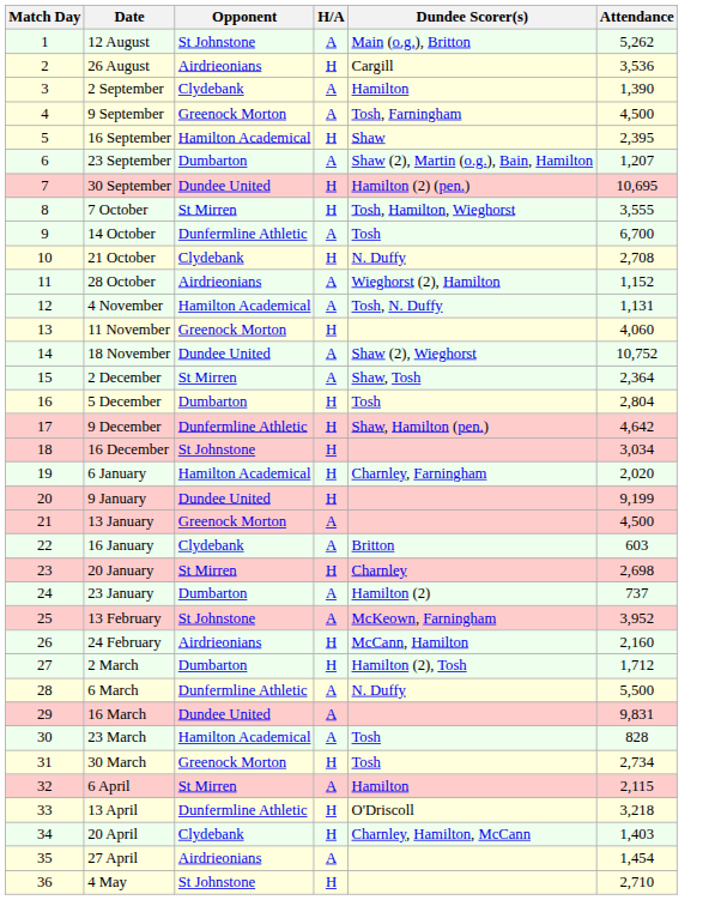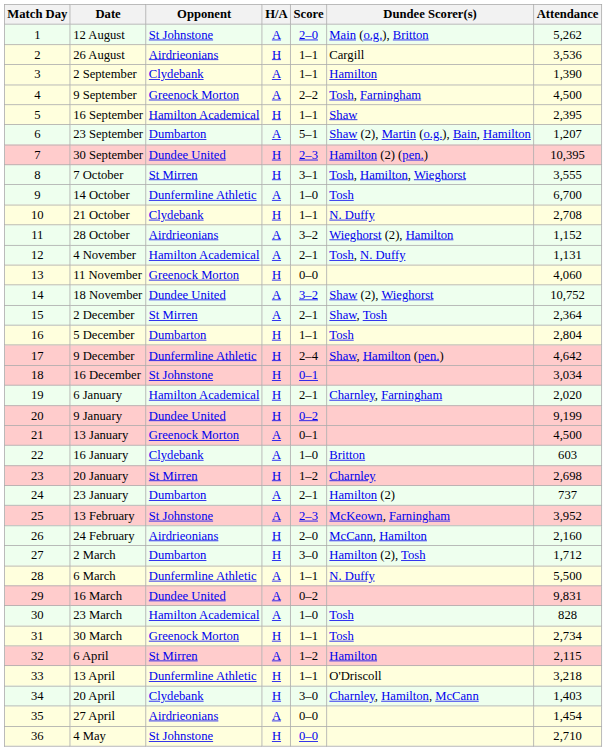 <table class="wikitable" style="text-align:center">
 <tr>
 <th>Match Day</th>
 <th>Date</th>
 <th>Opponent</th>
 <th>H/A</th>
+<th>Score</th>
 <th>Dundee Scorer(s)</th>
 <th>Attendance</th>
 </tr>
 <tr bgcolor="#EEFFEE">
 <td>1</td>
 <td align="left">12 August</td>
 <td align="left"><a href='#'>St Johnstone</a></td>
 <td><a href='#'>A</a></td>
+<td><a href='#'>2–0</a></td>
 <td align="left"><a href='#'>Main</a> (<a href='#'>o.g.</a>), <a href='#'>Britton</a></td>
 <td>5,262</td>
 </tr>
 <tr bgcolor="#FFFFDD">
 <td>2</td>
 <td align="left">26 August</td>
 <td align="left"><a href='#'>Airdrieonians</a></td>
 <td><a href='#'>H</a></td>
+<td>1–1</td>
 <td align="left">Cargill</td>
 <td>3,536</td>
 </tr>
 <tr bgcolor="#FFFFDD">
 <td>3</td>
 <td align="left">2 September</td>
 <td align="left"><a href='#'>Clydebank</a></td>
 <td><a href='#'>A</a></td>
+<td>1–1</td>
 <td align="left"><a href='#'>Hamilton</a></td>
 <td>1,390</td>
 </tr>
 <tr bgcolor="#FFFFDD">
 <td>4</td>
 <td align="left">9 September</td>
 <td align="left"><a href='#'>Greenock Morton</a></td>
 <td><a href='#'>A</a></td>
+<td>2–2</td>
 <td align="left"><a href='#'>Tosh</a>, <a href='#'>Farningham</a></td>
 <td>4,500</td>
 </tr>
 <tr bgcolor="#FFFFDD">
 <td>5</td>
 <td align="left">16 September</td>
 <td align="left"><a href='#'>Hamilton Academical</a></td>
 <td><a href='#'>H</a></td>
+<td>1–1</td>
 <td align="left"><a href='#'>Shaw</a></td>
 <td>2,395</td>
 </tr>
 <tr bgcolor="#EEFFEE">
 <td>6</td>
 <td align="left">23 September</td>
 <td align="left"><a href='#'>Dumbarton</a></td>
 <td><a href='#'>A</a></td>
+<td>5–1</td>
 <td align="left"><a href='#'>Shaw</a> (2), <a href='#'>Martin</a> (<a href='#'>o.g.</a>), <a href='#'>Bain</a>, <a href='#'>Hamilton</a></td>
 <td>1,207</td>
 </tr>
 <tr bgcolor="#FFCCCC">
 <td>7</td>
 <td align="left">30 September</td>
 <td align="left"><a href='#'>Dundee United</a></td>
 <td><a href='#'>H</a></td>
+<td><a href='#'>2–3</a></td>
 <td align="left"><a href='#'>Hamilton</a> (2) (<a href='#'>pen.</a>)</td>
-<td>10,695</td>
+<td>10,395</td>
 </tr>
 <tr bgcolor="#EEFFEE">
 <td>8</td>
 <td align="left">7 October</td>
 <td align="left"><a href='#'>St Mirren</a></td>
 <td><a href='#'>H</a></td>
+<td>3–1</td>
 <td align="left"><a href='#'>Tosh</a>, <a href='#'>Hamilton</a>, <a href='#'>Wieghorst</a></td>
 <td>3,555</td>
 </tr>
 <tr bgcolor="#EEFFEE">
 <td>9</td>
 <td align="left">14 October</td>
 <td align="left"><a href='#'>Dunfermline Athletic</a></td>
 <td><a href='#'>A</a></td>
+<td>1–0</td>
 <td align="left"><a href='#'>Tosh</a></td>
 <td>6,700</td>
 </tr>
 <tr bgcolor="#FFFFDD">
 <td>10</td>
 <td align="left">21 October</td>
 <td align="left"><a href='#'>Clydebank</a></td>
 <td><a href='#'>H</a></td>
+<td>1–1</td>
 <td align="left"><a href='#'>N. Duffy</a></td>
 <td>2,708</td>
 </tr>
 <tr bgcolor="#EEFFEE">
 <td>11</td>
 <td align="left">28 October</td>
 <td align="left"><a href='#'>Airdrieonians</a></td>
 <td><a href='#'>A</a></td>
+<td>3–2</td>
 <td align="left"><a href='#'>Wieghorst</a> (2), <a href='#'>Hamilton</a></td>
 <td>1,152</td>
 </tr>
 <tr bgcolor="#EEFFEE">
 <td>12</td>
 <td align="left">4 November</td>
 <td align="left"><a href='#'>Hamilton Academical</a></td>
 <td><a href='#'>A</a></td>
+<td>2–1</td>
 <td align="left"><a href='#'>Tosh</a>, <a href='#'>N. Duffy</a></td>
 <td>1,131</td>
 </tr>
 <tr bgcolor="#FFFFDD">
 <td>13</td>
 <td align="left">11 November</td>
 <td align="left"><a href='#'>Greenock Morton</a></td>
 <td><a href='#'>H</a></td>
+<td>0–0</td>
 <td align="left"></td>
 <td>4,060</td>
 </tr>
 <tr bgcolor="#EEFFEE">
 <td>14</td>
 <td align="left">18 November</td>
 <td align="left"><a href='#'>Dundee United</a></td>
 <td><a href='#'>A</a></td>
+<td><a href='#'>3–2</a></td>
 <td align="left"><a href='#'>Shaw</a> (2), <a href='#'>Wieghorst</a></td>
 <td>10,752</td>
 </tr>
 <tr bgcolor="#EEFFEE">
 <td>15</td>
 <td align="left">2 December</td>
 <td align="left"><a href='#'>St Mirren</a></td>
 <td><a href='#'>A</a></td>
+<td>2–1</td>
 <td align="left"><a href='#'>Shaw</a>, <a href='#'>Tosh</a></td>
 <td>2,364</td>
 </tr>
 <tr bgcolor="#FFFFDD">
 <td>16</td>
 <td align="left">5 December</td>
 <td align="left"><a href='#'>Dumbarton</a></td>
 <td><a href='#'>H</a></td>
+<td>1–1</td>
 <td align="left"><a href='#'>Tosh</a></td>
 <td>2,804</td>
 </tr>
 <tr bgcolor="#FFCCCC">
 <td>17</td>
 <td align="left">9 December</td>
 <td align="left"><a href='#'>Dunfermline Athletic</a></td>
 <td><a href='#'>H</a></td>
+<td>2–4</td>
 <td align="left"><a href='#'>Shaw</a>, <a href='#'>Hamilton</a> (<a href='#'>pen.</a>)</td>
 <td>4,642</td>
 </tr>
 <tr bgcolor="#FFCCCC">
 <td>18</td>
 <td align="left">16 December</td>
 <td align="left"><a href='#'>St Johnstone</a></td>
 <td><a href='#'>H</a></td>
+<td><a href='#'>0–1</a></td>
 <td align="left"></td>
 <td>3,034</td>
 </tr>
 <tr bgcolor="#EEFFEE">
 <td>19</td>
 <td align="left">6 January</td>
 <td align="left"><a href='#'>Hamilton Academical</a></td>
 <td><a href='#'>H</a></td>
+<td>2–1</td>
 <td align="left"><a href='#'>Charnley</a>, <a href='#'>Farningham</a></td>
 <td>2,020</td>
 </tr>
 <tr bgcolor="#FFCCCC">
 <td>20</td>
 <td align="left">9 January</td>
 <td align="left"><a href='#'>Dundee United</a></td>
 <td><a href='#'>H</a></td>
+<td><a href='#'>0–2</a></td>
 <td align="left"></td>
 <td>9,199</td>
 </tr>
 <tr bgcolor="#FFCCCC">
 <td>21</td>
 <td align="left">13 January</td>
 <td align="left"><a href='#'>Greenock Morton</a></td>
 <td><a href='#'>A</a></td>
+<td>0–1</td>
 <td align="left"></td>
 <td>4,500</td>
 </tr>
 <tr bgcolor="#EEFFEE">
 <td>22</td>
 <td align="left">16 January</td>
 <td align="left"><a href='#'>Clydebank</a></td>
 <td><a href='#'>A</a></td>
+<td>1–0</td>
 <td align="left"><a href='#'>Britton</a></td>
 <td>603</td>
 </tr>
 <tr bgcolor="#FFCCCC">
 <td>23</td>
 <td align="left">20 January</td>
 <td align="left"><a href='#'>St Mirren</a></td>
 <td><a href='#'>H</a></td>
+<td>1–2</td>
 <td align="left"><a href='#'>Charnley</a></td>
 <td>2,698</td>
 </tr>
 <tr bgcolor="#EEFFEE">
 <td>24</td>
 <td align="left">23 January</td>
 <td align="left"><a href='#'>Dumbarton</a></td>
 <td><a href='#'>A</a></td>
+<td>2–1</td>
 <td align="left"><a href='#'>Hamilton</a> (2)</td>
 <td>737</td>
 </tr>
 <tr bgcolor="#FFCCCC">
 <td>25</td>
 <td align="left">13 February</td>
 <td align="left"><a href='#'>St Johnstone</a></td>
 <td><a href='#'>A</a></td>
+<td><a href='#'>2–3</a></td>
 <td align="left"><a href='#'>McKeown</a>, <a href='#'>Farningham</a></td>
 <td>3,952</td>
 </tr>
 <tr bgcolor="#EEFFEE">
 <td>26</td>
 <td align="left">24 February</td>
 <td align="left"><a href='#'>Airdrieonians</a></td>
 <td><a href='#'>H</a></td>
+<td>2–0</td>
 <td align="left"><a href='#'>McCann</a>, <a href='#'>Hamilton</a></td>
 <td>2,160</td>
 </tr>
 <tr bgcolor="#EEFFEE">
 <td>27</td>
 <td align="left">2 March</td>
 <td align="left"><a href='#'>Dumbarton</a></td>
 <td><a href='#'>H</a></td>
+<td>3–0</td>
 <td align="left"><a href='#'>Hamilton</a> (2), <a href='#'>Tosh</a></td>
 <td>1,712</td>
 </tr>
 <tr bgcolor="#FFFFDD">
 <td>28</td>
 <td align="left">6 March</td>
 <td align="left"><a href='#'>Dunfermline Athletic</a></td>
 <td><a href='#'>A</a></td>
+<td>1–1</td>
 <td align="left"><a href='#'>N. Duffy</a></td>
 <td>5,500</td>
 </tr>
 <tr bgcolor="#FFCCCC">
 <td>29</td>
 <td align="left">16 March</td>
 <td align="left"><a href='#'>Dundee United</a></td>
 <td><a href='#'>A</a></td>
+<td>0–2</td>
 <td align="left"></td>
 <td>9,831</td>
 </tr>
 <tr bgcolor="#EEFFEE">
 <td>30</td>
 <td align="left">23 March</td>
 <td align="left"><a href='#'>Hamilton Academical</a></td>
 <td><a href='#'>A</a></td>
+<td>1–0</td>
 <td align="left"><a href='#'>Tosh</a></td>
 <td>828</td>
 </tr>
 <tr bgcolor="#FFFFDD">
 <td>31</td>
 <td align="left">30 March</td>
 <td align="left"><a href='#'>Greenock Morton</a></td>
 <td><a href='#'>H</a></td>
+<td>1–1</td>
 <td align="left"><a href='#'>Tosh</a></td>
 <td>2,734</td>
 </tr>
 <tr bgcolor="#FFCCCC">
 <td>32</td>
 <td align="left">6 April</td>
 <td align="left"><a href='#'>St Mirren</a></td>
 <td><a href='#'>A</a></td>
+<td>1–2</td>
 <td align="left"><a href='#'>Hamilton</a></td>
 <td>2,115</td>
 </tr>
 <tr bgcolor="#FFFFDD">
 <td>33</td>
 <td align="left">13 April</td>
 <td align="left"><a href='#'>Dunfermline Athletic</a></td>
 <td><a href='#'>H</a></td>
+<td>1–1</td>
 <td align="left">O'Driscoll</td>
 <td>3,218</td>
 </tr>
 <tr bgcolor="#EEFFEE">
 <td>34</td>
 <td align="left">20 April</td>
 <td align="left"><a href='#'>Clydebank</a></td>
 <td><a href='#'>H</a></td>
+<td>3–0</td>
 <td align="left"><a href='#'>Charnley</a>, <a href='#'>Hamilton</a>, <a href='#'>McCann</a></td>
 <td>1,403</td>
 </tr>
 <tr bgcolor="#FFFFDD">
 <td>35</td>
 <td align="left">27 April</td>
 <td align="left"><a href='#'>Airdrieonians</a></td>
 <td><a href='#'>A</a></td>
+<td>0–0</td>
 <td align="left"></td>
 <td>1,454</td>
 </tr>
 <tr bgcolor="#FFFFDD">
 <td>36</td>
 <td align="left">4 May</td>
 <td align="left"><a href='#'>St Johnstone</a></td>
 <td><a href='#'>H</a></td>
+<td><a href='#'>0–0</a></td>
 <td align="left"></td>
 <td>2,710</td>
 </tr>
 </table>
